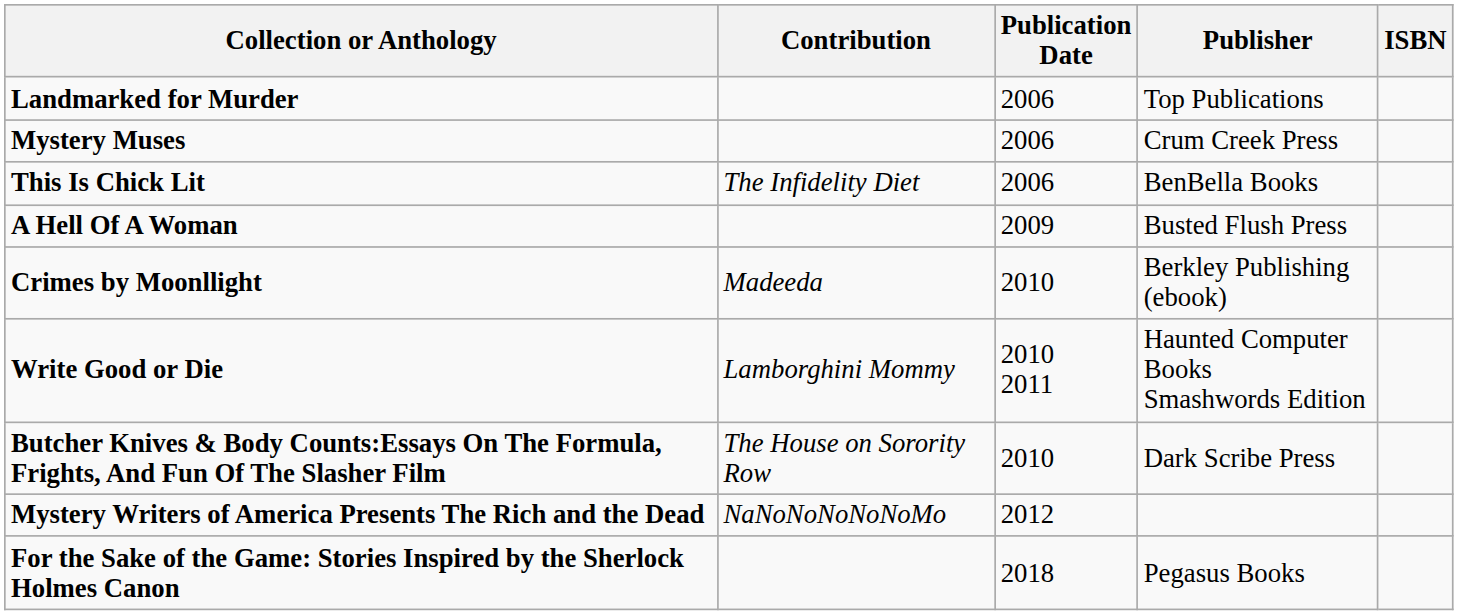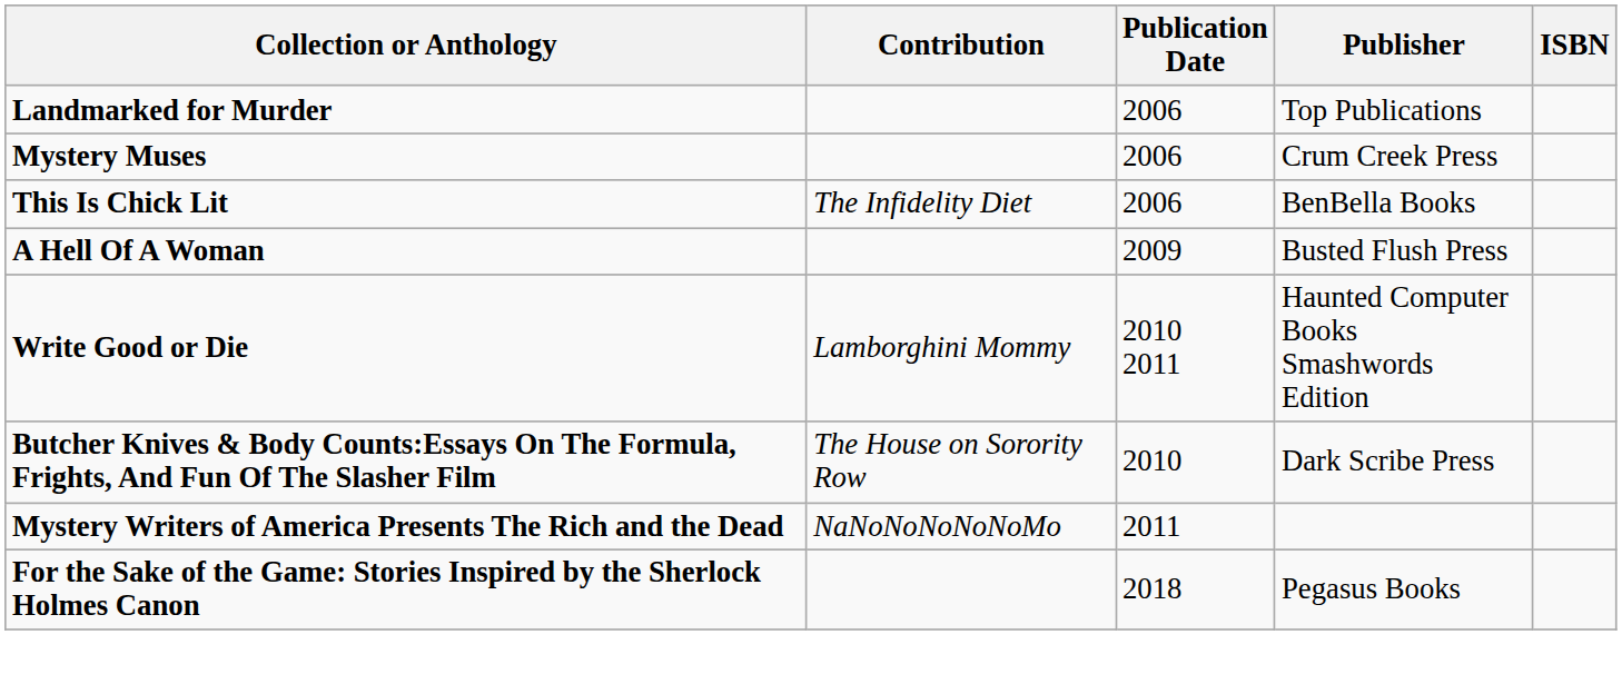 <table class="wikitable">
 <tr>
 <th>Collection or Anthology</th>
 <th>Contribution</th>
 <th>Publication<br>Date</th>
 <th>Publisher</th>
 <th>ISBN</th>
 </tr>
 <tr>
 <td><strong>Landmarked for Murder</strong></td>
 <td></td>
 <td>2006</td>
 <td>Top Publications</td>
 <td></td>
 </tr>
 <tr>
 <td><strong>Mystery Muses</strong></td>
 <td></td>
 <td>2006</td>
 <td>Crum Creek Press</td>
 <td></td>
 </tr>
 <tr>
 <td><strong>This Is Chick Lit</strong></td>
 <td><em>The Infidelity Diet</em></td>
 <td>2006</td>
 <td>BenBella Books</td>
 <td></td>
 </tr>
 <tr>
 <td><strong>A Hell Of A Woman</strong></td>
 <td></td>
 <td>2009</td>
 <td>Busted Flush Press</td>
 <td></td>
 </tr>
 <tr>
-<td><strong>Crimes by Moonllight</strong></td>
-<td><em>Madeeda</em></td>
-<td>2010</td>
-<td>Berkley Publishing (ebook)</td>
-<td></td>
-</tr>
-<tr>
 <td><strong>Write Good or Die</strong></td>
 <td><em>Lamborghini Mommy</em></td>
 <td>2010<br>2011</td>
 <td>Haunted Computer Books<br>Smashwords Edition</td>
 <td></td>
 </tr>
 <tr>
 <td><strong>Butcher Knives & Body Counts:Essays On The Formula, Frights, And Fun Of The Slasher Film</strong></td>
 <td><em>The House on Sorority Row</em></td>
 <td>2010</td>
 <td>Dark Scribe Press</td>
 <td></td>
 </tr>
 <tr>
 <td><strong>Mystery Writers of America Presents The Rich and the Dead</strong></td>
 <td><em>NaNoNoNoNoNoMo</em></td>
-<td>2012</td>
+<td>2011</td>
 <td></td>
 <td></td>
 </tr>
 <tr>
 <td><strong>For the Sake of the Game: Stories Inspired by the Sherlock Holmes Canon</strong></td>
 <td></td>
 <td>2018</td>
 <td>Pegasus Books</td>
 <td></td>
 </tr>
 </table>
